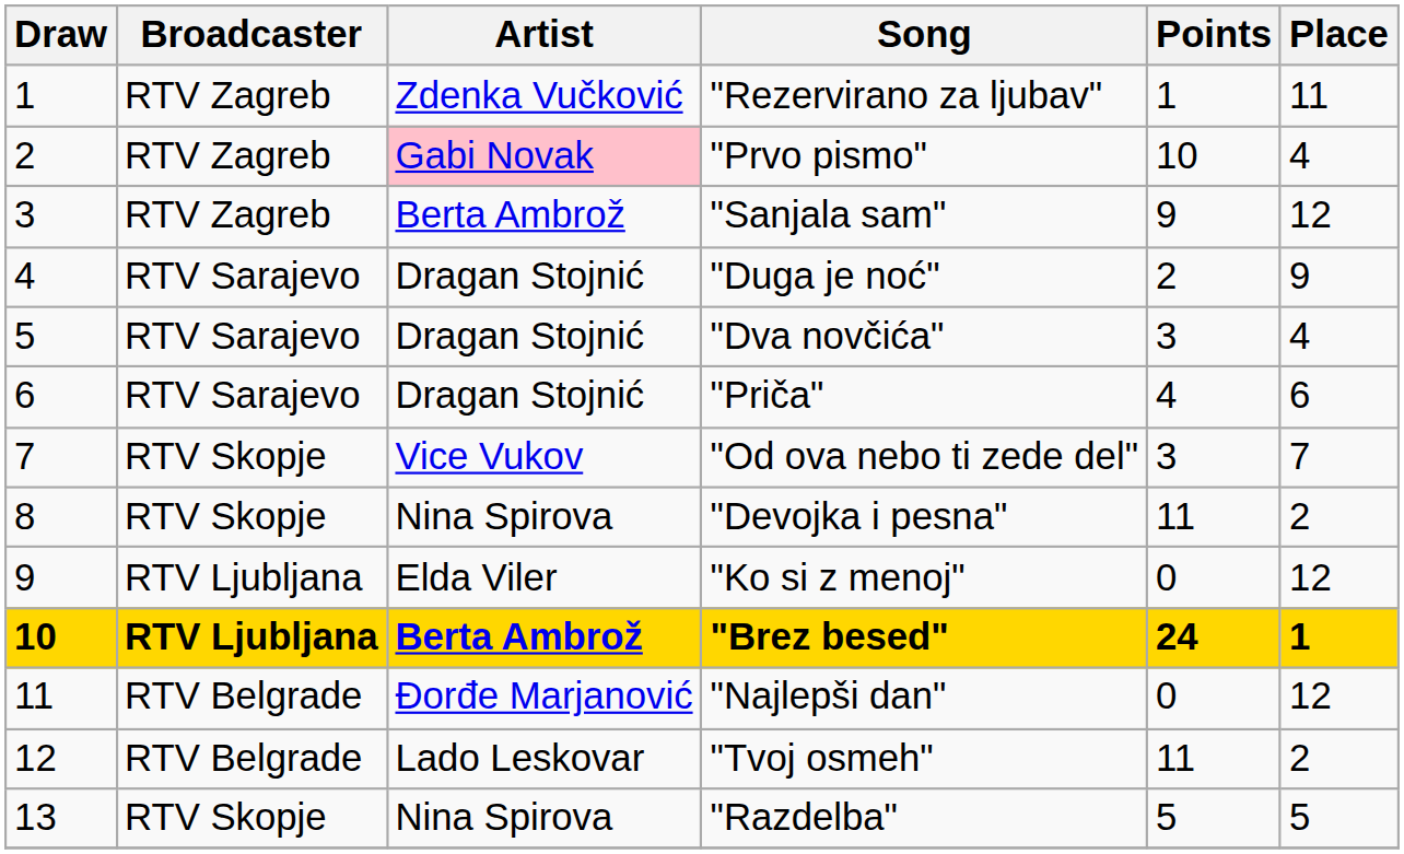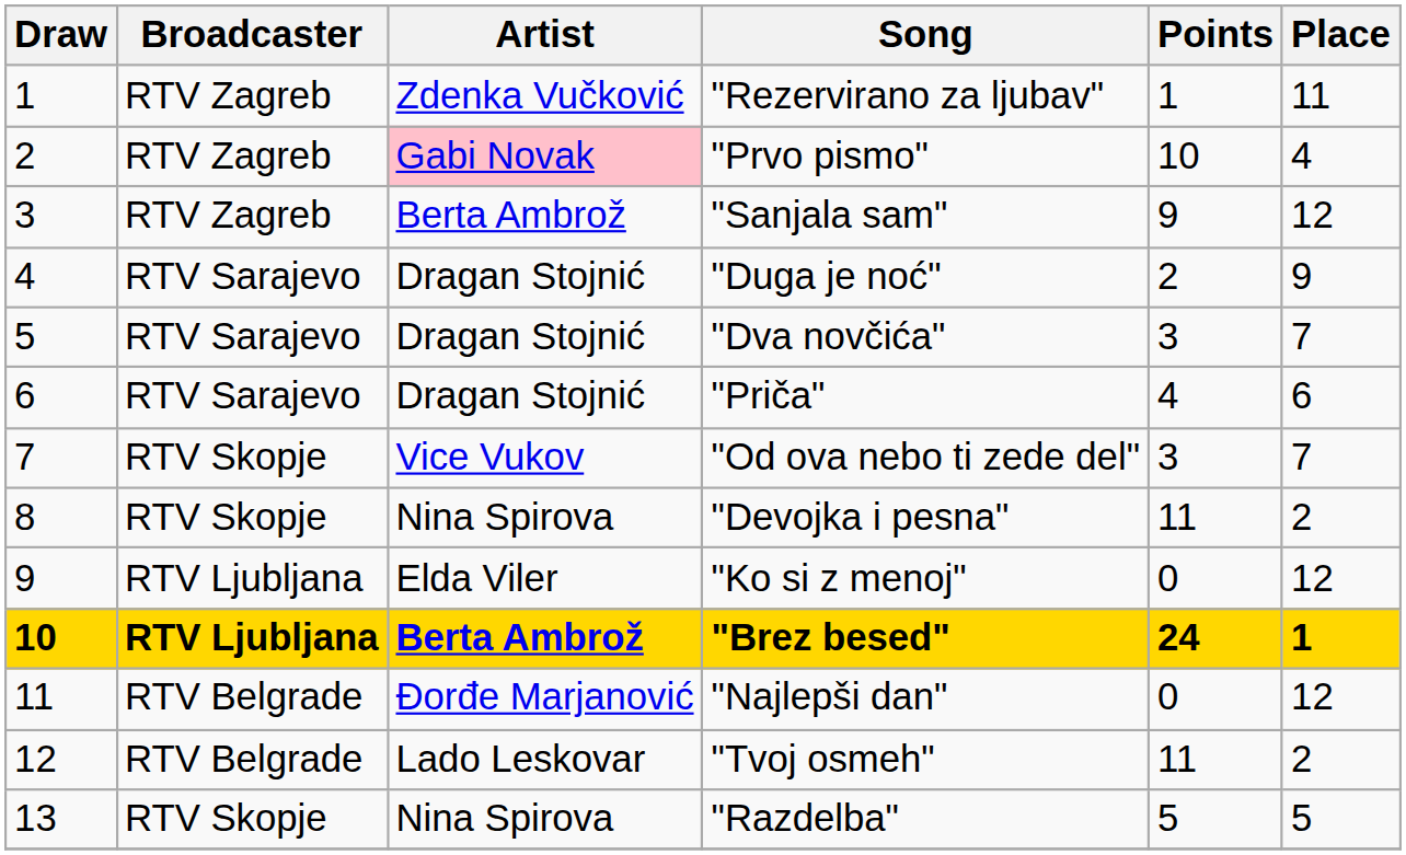 <table class="sortable wikitable">
 <tr>
 <th>Draw</th>
 <th>Broadcaster</th>
 <th>Artist</th>
 <th>Song</th>
 <th>Points</th>
 <th>Place</th>
 </tr>
 <tr>
 <td>1</td>
 <td> RTV Zagreb</td>
 <td><a href='#'>Zdenka Vučković</a></td>
 <td>"Rezervirano za ljubav"</td>
 <td>1</td>
 <td>11</td>
 </tr>
 <tr>
 <td>2</td>
 <td> RTV Zagreb</td>
 <td style="background: pink;"><a href='#'>Gabi Novak</a></td>
 <td>"Prvo pismo"</td>
 <td>10</td>
 <td>4</td>
 </tr>
 <tr>
 <td>3</td>
 <td> RTV Zagreb</td>
 <td><a href='#'>Berta Ambrož</a></td>
 <td>"Sanjala sam"</td>
 <td>9</td>
 <td>12</td>
 </tr>
 <tr>
 <td>4</td>
 <td> RTV Sarajevo</td>
 <td>Dragan Stojnić</td>
 <td>"Duga je noć"</td>
 <td>2</td>
 <td>9</td>
 </tr>
 <tr>
 <td>5</td>
 <td> RTV Sarajevo</td>
 <td>Dragan Stojnić</td>
 <td>"Dva novčića"</td>
 <td>3</td>
-<td>4</td>
+<td>7</td>
 </tr>
 <tr>
 <td>6</td>
 <td> RTV Sarajevo</td>
 <td>Dragan Stojnić</td>
 <td>"Priča"</td>
 <td>4</td>
 <td>6</td>
 </tr>
 <tr>
 <td>7</td>
 <td> RTV Skopje</td>
 <td><a href='#'>Vice Vukov</a></td>
 <td>"Od ova nebo ti zede del"</td>
 <td>3</td>
 <td>7</td>
 </tr>
 <tr>
 <td>8</td>
 <td> RTV Skopje</td>
 <td>Nina Spirova</td>
 <td>"Devojka i pesna"</td>
 <td>11</td>
 <td>2</td>
 </tr>
 <tr>
 <td>9</td>
 <td> RTV Ljubljana</td>
 <td>Elda Viler</td>
 <td>"Ko si z menoj"</td>
 <td>0</td>
 <td>12</td>
 </tr>
 <tr bgcolor="#FFD700">
 <td><strong>10</strong></td>
 <td><strong> RTV Ljubljana</strong></td>
 <td><strong><a href='#'>Berta Ambrož</a></strong></td>
 <td><strong>"Brez besed"</strong></td>
 <td><strong>24</strong></td>
 <td><strong>1</strong></td>
 </tr>
 <tr>
 <td>11</td>
 <td> RTV Belgrade</td>
 <td><a href='#'>Đorđe Marjanović</a></td>
 <td>"Najlepši dan"</td>
 <td>0</td>
 <td>12</td>
 </tr>
 <tr>
 <td>12</td>
 <td> RTV Belgrade</td>
 <td>Lado Leskovar</td>
 <td>"Tvoj osmeh"</td>
 <td>11</td>
 <td>2</td>
 </tr>
 <tr>
 <td>13</td>
 <td> RTV Skopje</td>
 <td>Nina Spirova</td>
 <td>"Razdelba"</td>
 <td>5</td>
 <td>5</td>
 </tr>
 <tr>
 </tr>
 </table>
